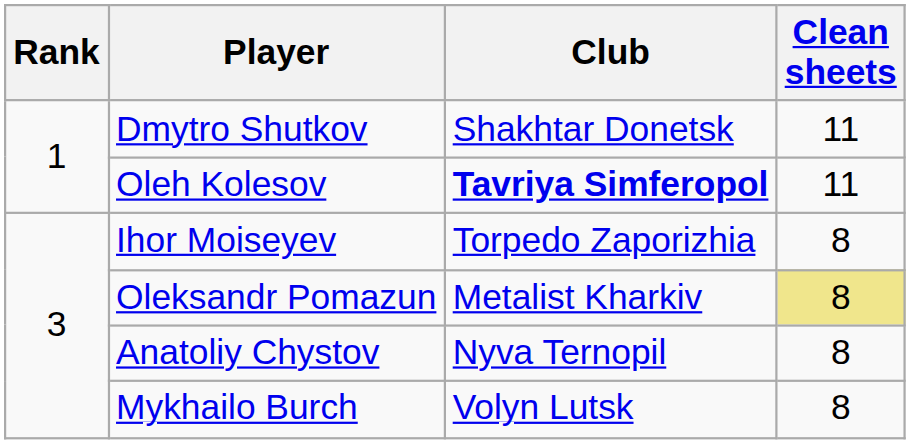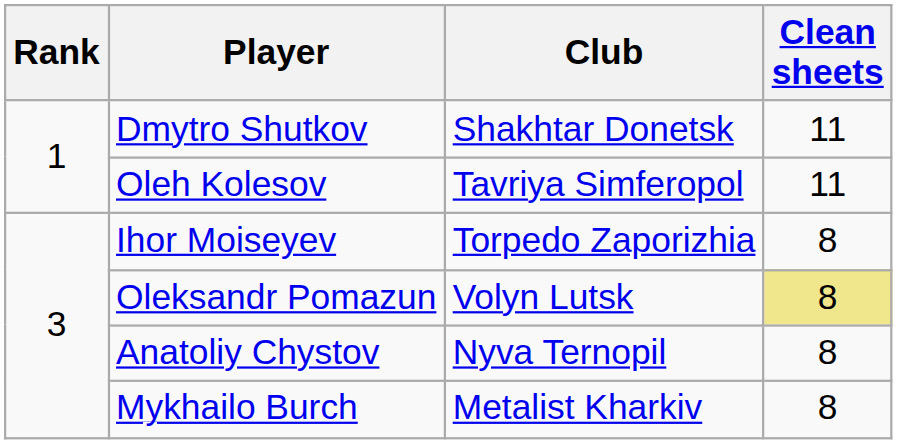 <table class="wikitable" style="text-align:center">
 <tr>
 <th>Rank</th>
 <th>Player</th>
 <th>Club</th>
 <th><a href='#'>Clean<br>sheets</a></th>
 </tr>
 <tr>
 <td rowspan=2>1</td>
 <td align="left"> <a href='#'>Dmytro Shutkov</a></td>
 <td align="left"><a href='#'>Shakhtar Donetsk</a></td>
 <td rowspan=1>11</td>
 </tr>
 <tr>
 <td align="left"> <a href='#'>Oleh Kolesov</a></td>
-<td align="left"><strong><a href='#'>Tavriya Simferopol</a></strong></td>
+<td align="left"><a href='#'>Tavriya Simferopol</a></td>
 <td rowspan=1>11</td>
 </tr>
 <tr>
 <td rowspan=4>3</td>
 <td align="left"> <a href='#'>Ihor Moiseyev</a></td>
 <td align="left"><a href='#'>Torpedo Zaporizhia</a></td>
 <td rowspan=1>8</td>
 </tr>
 <tr>
 <td align="left"> <a href='#'>Oleksandr Pomazun</a></td>
-<td align="left"><a href='#'>Metalist Kharkiv</a></td>
+<td align="left"><a href='#'>Volyn Lutsk</a></td>
 <td rowspan=1 style="background: khaki;">8</td>
 </tr>
 <tr>
 <td align="left"> <a href='#'>Anatoliy Chystov</a></td>
 <td align="left"><a href='#'>Nyva Ternopil</a></td>
 <td rowspan=1>8</td>
 </tr>
 <tr>
 <td align="left"> <a href='#'>Mykhailo Burch</a></td>
-<td align="left"><a href='#'>Volyn Lutsk</a></td>
+<td align="left"><a href='#'>Metalist Kharkiv</a></td>
 <td rowspan=1>8</td>
 </tr>
 </table>
